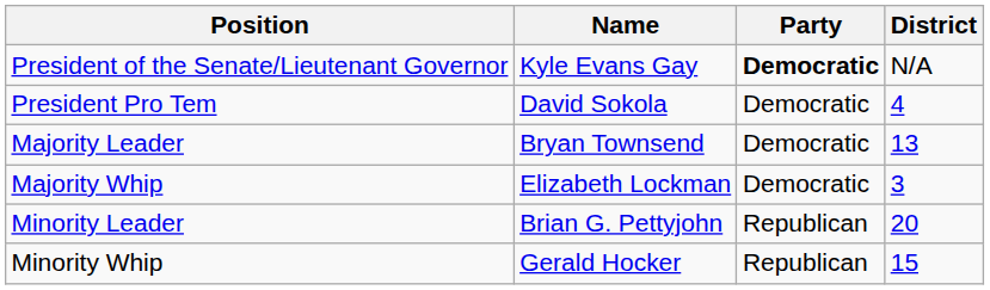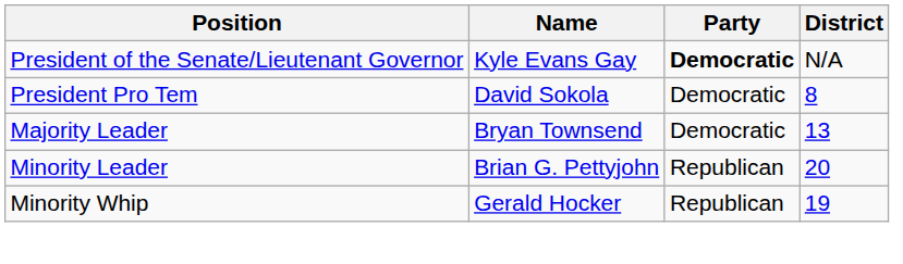 <table class=wikitable>
 <tr>
 <th>Position</th>
 <th>Name</th>
 <th>Party</th>
 <th>District</th>
 </tr>
 <tr>
 <td><a href='#'>President of the Senate/Lieutenant Governor</a></td>
 <td><a href='#'>Kyle Evans Gay</a></td>
 <td><strong>Democratic</strong></td>
 <td>N/A</td>
 </tr>
 <tr>
 <td><a href='#'>President Pro Tem</a></td>
 <td><a href='#'>David Sokola</a></td>
 <td>Democratic</td>
-<td><a href='#'>4</a></td>
+<td><a href='#'>8</a></td>
 </tr>
 <tr>
 <td><a href='#'>Majority Leader</a></td>
 <td><a href='#'>Bryan Townsend</a></td>
 <td>Democratic</td>
 <td><a href='#'>13</a></td>
-</tr>
-<tr>
-<td><a href='#'>Majority Whip</a></td>
-<td><a href='#'>Elizabeth Lockman</a></td>
-<td>Democratic</td>
-<td><a href='#'>3</a></td>
 </tr>
 <tr>
 <td><a href='#'>Minority Leader</a></td>
 <td><a href='#'>Brian G. Pettyjohn</a></td>
 <td>Republican</td>
 <td><a href='#'>20</a></td>
 </tr>
 <tr>
 <td>Minority Whip</td>
 <td><a href='#'>Gerald Hocker</a></td>
 <td>Republican</td>
-<td><a href='#'>15</a></td>
+<td><a href='#'>19</a></td>
 </tr>
 </table>
